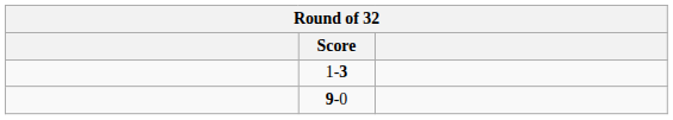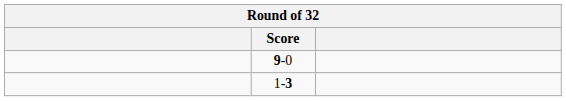 <table class="wikitable" style="text-align: center; font-size:90% ">
 <tr>
 <th colspan=3>Round of 32</th>
 </tr>
 <tr>
 <th align="right" width="250"></th>
 <th width="60">Score</th>
 <th align="left" width="250"></th>
 </tr>
 <tr>
+<td align=left><strong></strong></td>
+<td align=center><strong>9</strong>-0</td>
+<td align=left></td>
+</tr>
+<tr>
 <td align=left></td>
 <td align=center>1-<strong>3</strong></td>
 <td align=left><strong></strong></td>
 </tr>
-<tr>
-<td align=left><strong></strong></td>
-<td align=center><strong>9</strong>-0</td>
-<td align=left></td>
-</tr>
 </table>
